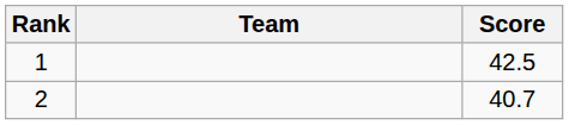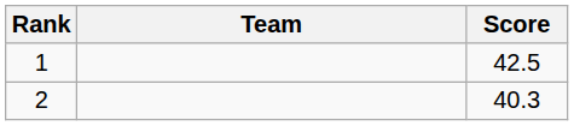 <table class=wikitable style="text-align:center">
 <tr>
 <th width=40>Rank</th>
 <th width=250>Team</th>
 <th width=60>Score</th>
 </tr>
 <tr>
 <td>1</td>
 <td align=left></td>
 <td>42.5</td>
 </tr>
 <tr>
 <td>2</td>
 <td align=left></td>
-<td>40.7</td>
+<td>40.3</td>
 </tr>
 </table>
